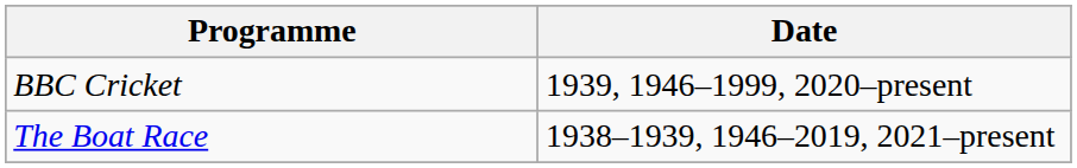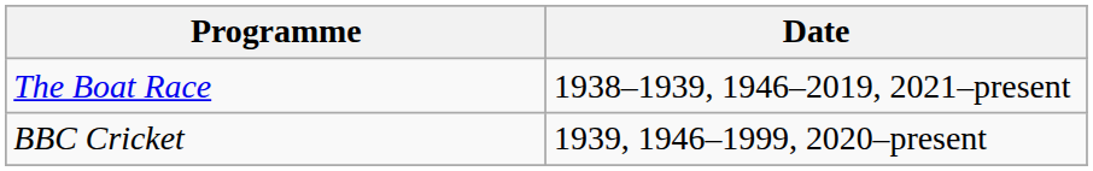 <table class="wikitable">
 <tr>
 <th width=250>Programme</th>
 <th width=250>Date</th>
 </tr>
 <tr>
+<td><em><a href='#'>The Boat Race</a></em></td>
+<td>1938–1939, 1946–2019, 2021–present</td>
+</tr>
+<tr>
 <td><em>BBC Cricket</em></td>
 <td>1939, 1946–1999, 2020–present</td>
 </tr>
-<tr>
-<td><em><a href='#'>The Boat Race</a></em></td>
-<td>1938–1939, 1946–2019, 2021–present</td>
-</tr>
 </table>
